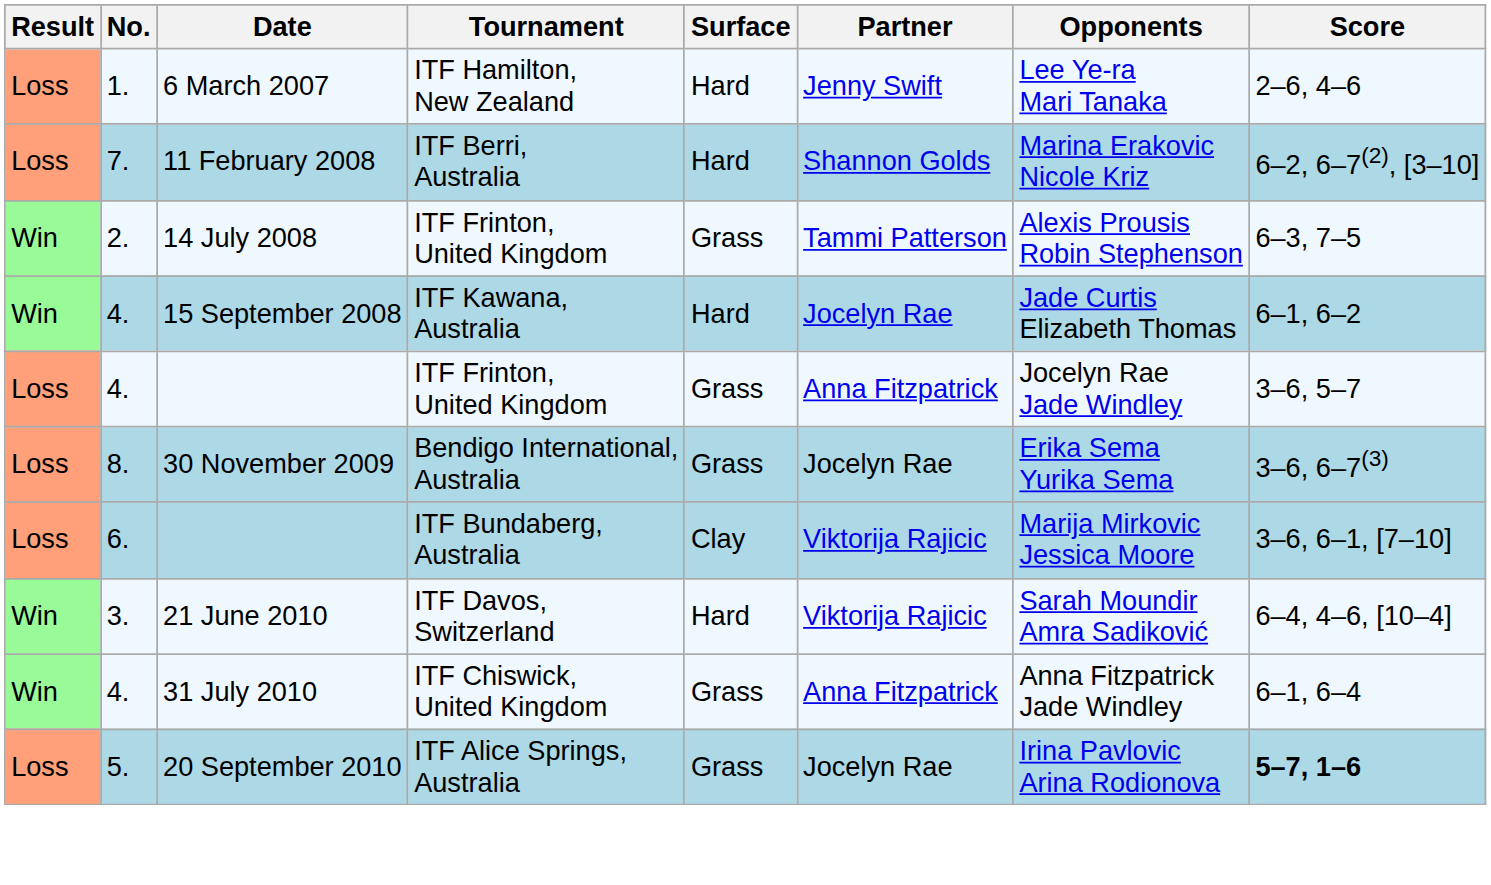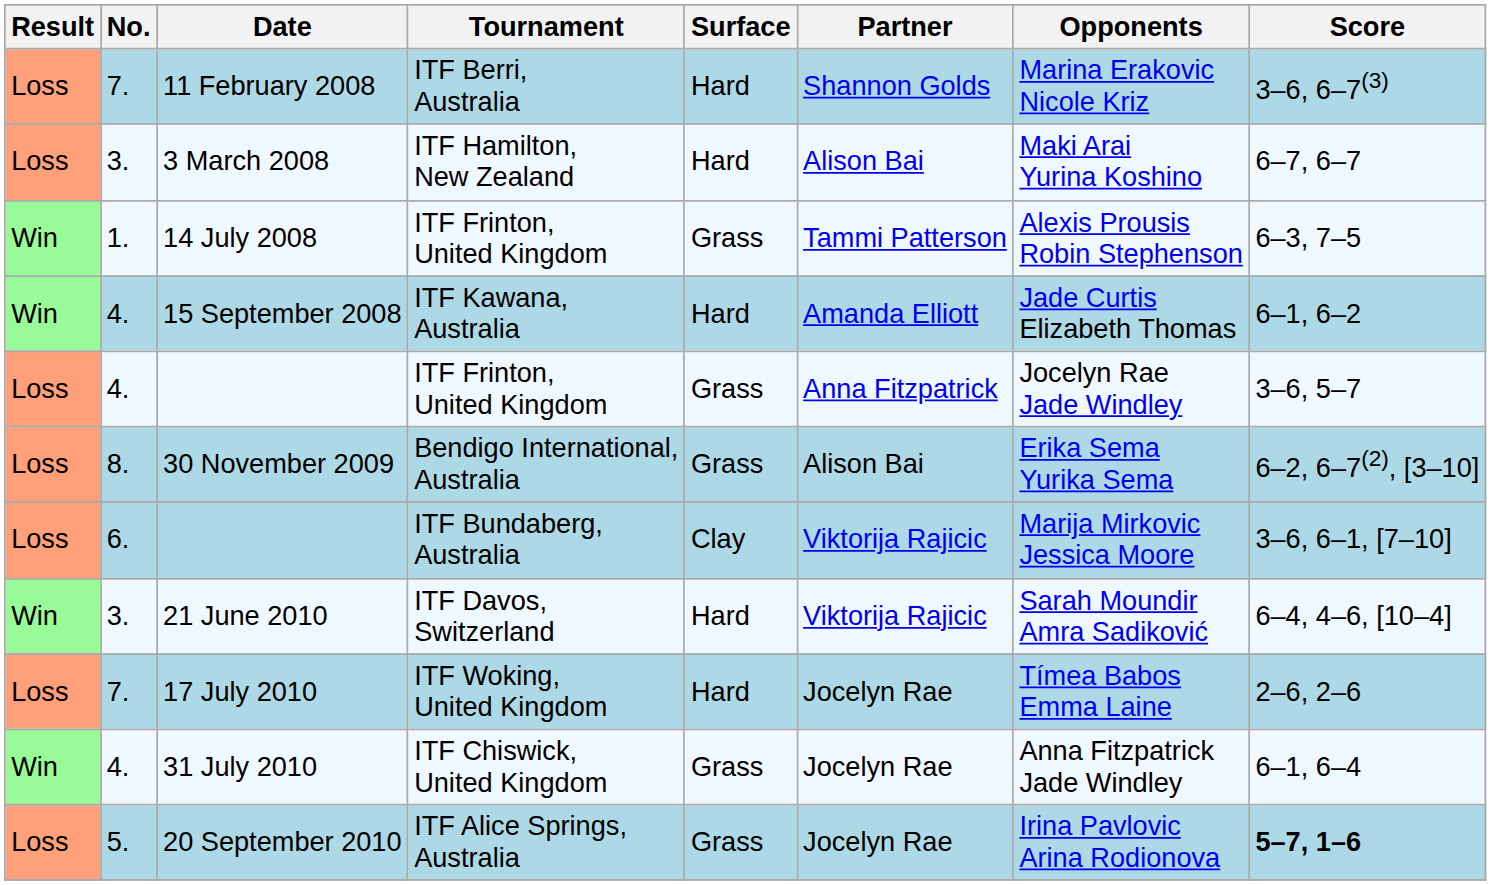 <table class="sortable wikitable" style=font-size:97%>
 <tr>
 <th>Result</th>
 <th>No.</th>
 <th>Date</th>
 <th>Tournament</th>
 <th>Surface</th>
 <th>Partner</th>
 <th>Opponents</th>
 <th class="unsortable">Score</th>
 </tr>
-<tr style="background:#f0f8ff;">
-<td style="background:#ffa07a;">Loss</td>
-<td>1.</td>
-<td>6 March 2007</td>
-<td>ITF Hamilton, <br>New Zealand</td>
-<td>Hard</td>
-<td> <a href='#'>Jenny Swift</a></td>
-<td> <a href='#'>Lee Ye-ra</a> <br>  <a href='#'>Mari Tanaka</a></td>
-<td>2–6, 4–6</td>
-</tr>
 <tr style="background:lightblue;">
 <td style="background:#ffa07a;">Loss</td>
 <td>7.</td>
 <td>11 February 2008</td>
 <td>ITF Berri, <br>Australia</td>
 <td>Hard</td>
 <td> <a href='#'>Shannon Golds</a></td>
 <td> <a href='#'>Marina Erakovic</a> <br>  <a href='#'>Nicole Kriz</a></td>
-<td>6–2, 6–7<sup>(2)</sup>, [3–10]</td>
+<td>3–6, 6–7<sup>(3)</sup></td>
+</tr>
+<tr style="background:#f0f8ff;">
+<td style="background:#ffa07a;">Loss</td>
+<td>3.</td>
+<td>3 March 2008</td>
+<td>ITF Hamilton, <br>New Zealand</td>
+<td>Hard</td>
+<td> <a href='#'>Alison Bai</a></td>
+<td> <a href='#'>Maki Arai</a> <br>  <a href='#'>Yurina Koshino</a></td>
+<td>6–7, 6–7</td>
 </tr>
 <tr style="background:#f0f8ff;">
 <td style="background:#98fb98;">Win</td>
-<td>2.</td>
+<td>1.</td>
 <td>14 July 2008</td>
 <td>ITF Frinton, <br>United Kingdom</td>
 <td>Grass</td>
 <td> <a href='#'>Tammi Patterson</a></td>
 <td> <a href='#'>Alexis Prousis</a> <br>  <a href='#'>Robin Stephenson</a></td>
 <td>6–3, 7–5</td>
 </tr>
 <tr style="background:lightblue;">
 <td style="background:#98fb98;">Win</td>
 <td>4.</td>
 <td>15 September 2008</td>
 <td>ITF Kawana, <br>Australia</td>
 <td>Hard</td>
-<td> <a href='#'>Jocelyn Rae</a></td>
+<td> <a href='#'>Amanda Elliott</a></td>
 <td> <a href='#'>Jade Curtis</a> <br>  Elizabeth Thomas</td>
 <td>6–1, 6–2</td>
 </tr>
 <tr style="background:#f0f8ff;">
 <td style="background:#ffa07a;">Loss</td>
 <td>4.</td>
 <td></td>
 <td>ITF Frinton, <br>United Kingdom</td>
 <td>Grass</td>
 <td> <a href='#'>Anna Fitzpatrick</a></td>
 <td> Jocelyn Rae <br>  <a href='#'>Jade Windley</a></td>
 <td>3–6, 5–7</td>
 </tr>
 <tr style="background:lightblue;">
 <td style="background:#ffa07a;">Loss</td>
 <td>8.</td>
 <td>30 November 2009</td>
 <td>Bendigo International, <br>Australia</td>
 <td>Grass</td>
-<td> Jocelyn Rae</td>
+<td> Alison Bai</td>
 <td> <a href='#'>Erika Sema</a> <br>  <a href='#'>Yurika Sema</a></td>
-<td>3–6, 6–7<sup>(3)</sup></td>
+<td>6–2, 6–7<sup>(2)</sup>, [3–10]</td>
 </tr>
 <tr style="background:lightblue;">
 <td style="background:#ffa07a;">Loss</td>
 <td>6.</td>
 <td></td>
 <td>ITF Bundaberg, <br>Australia</td>
 <td>Clay</td>
 <td> <a href='#'>Viktorija Rajicic</a></td>
 <td> <a href='#'>Marija Mirkovic</a> <br>  <a href='#'>Jessica Moore</a></td>
 <td>3–6, 6–1, [7–10]</td>
 </tr>
 <tr style="background:#f0f8ff;">
 <td style="background:#98fb98;">Win</td>
 <td>3.</td>
 <td>21 June 2010</td>
 <td>ITF Davos, <br>Switzerland</td>
 <td>Hard</td>
 <td> <a href='#'>Viktorija Rajicic</a></td>
 <td> <a href='#'>Sarah Moundir</a> <br>  <a href='#'>Amra Sadiković</a></td>
 <td>6–4, 4–6, [10–4]</td>
 </tr>
+<tr style="background:lightblue;">
+<td style="background:#ffa07a;">Loss</td>
+<td>7.</td>
+<td>17 July 2010</td>
+<td>ITF Woking, <br>United Kingdom</td>
+<td>Hard</td>
+<td> Jocelyn Rae</td>
+<td> <a href='#'>Tímea Babos</a> <br>  <a href='#'>Emma Laine</a></td>
+<td>2–6, 2–6</td>
+</tr>
 <tr style="background:#f0f8ff;">
 <td style="background:#98fb98;">Win</td>
 <td>4.</td>
 <td>31 July 2010</td>
 <td>ITF Chiswick, <br>United Kingdom</td>
 <td>Grass</td>
-<td> <a href='#'>Anna Fitzpatrick</a></td>
+<td> Jocelyn Rae</td>
 <td> Anna Fitzpatrick <br>  Jade Windley</td>
 <td>6–1, 6–4</td>
 </tr>
 <tr style="background:lightblue;">
 <td style="background:#ffa07a;">Loss</td>
 <td>5.</td>
 <td>20 September 2010</td>
 <td>ITF Alice Springs, <br>Australia</td>
 <td>Grass</td>
 <td> Jocelyn Rae</td>
 <td> <a href='#'>Irina Pavlovic</a> <br>  <a href='#'>Arina Rodionova</a></td>
 <td><strong>5–7, 1–6</strong></td>
 </tr>
 </table>
